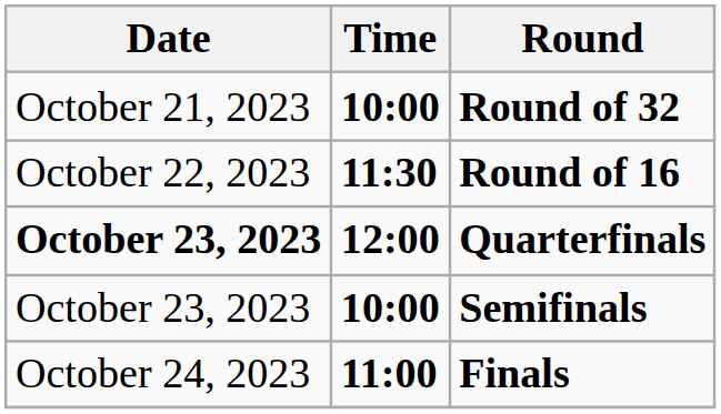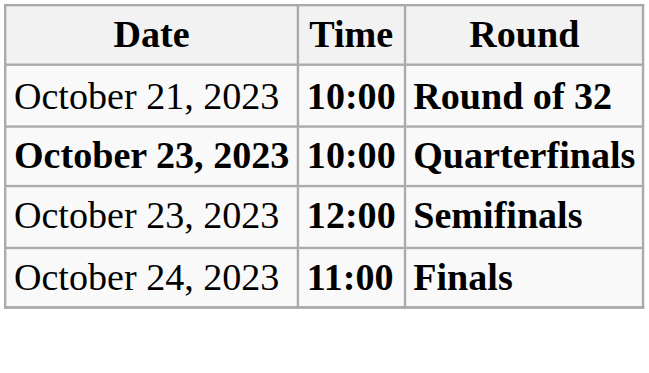 <table class="wikitable">
 <tr>
 <th>Date</th>
 <th>Time</th>
 <th>Round</th>
 </tr>
 <tr>
 <td>October 21, 2023</td>
 <td><strong>10:00</strong></td>
 <td><strong>Round of 32</strong></td>
 </tr>
 <tr>
-<td>October 22, 2023</td>
-<td><strong>11:30</strong></td>
-<td><strong>Round of 16</strong></td>
-</tr>
-<tr>
 <td><strong>October 23, 2023</strong></td>
-<td><strong>12:00</strong></td>
+<td><strong>10:00</strong></td>
 <td><strong>Quarterfinals</strong></td>
 </tr>
 <tr>
 <td>October 23, 2023</td>
-<td><strong>10:00</strong></td>
+<td><strong>12:00</strong></td>
 <td><strong>Semifinals</strong></td>
 </tr>
 <tr>
 <td>October 24, 2023</td>
 <td><strong>11:00</strong></td>
 <td><strong>Finals</strong></td>
 </tr>
 <tr>
 </tr>
 </table>
